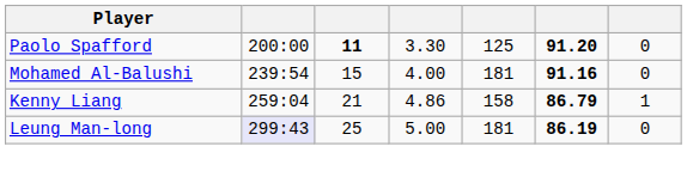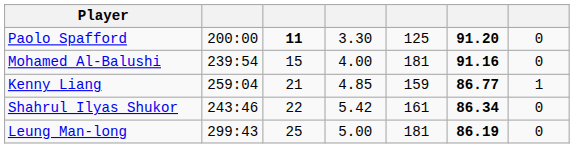 <table class="wikitable sortable" style="text-align:center;">
 <tr>
 <th style="width:175px;">Player</th>
 <th style="width:50px;"></th>
 <th style="width:50px;"></th>
 <th style="width:50px;"></th>
 <th style="width:50px;"></th>
 <th style="width:50px;"></th>
 <th style="width:50px;"></th>
 </tr>
 <tr>
 <td style="text-align:left;"> <a href='#'>Paolo Spafford</a></td>
 <td>200:00</td>
 <td><strong>11</strong></td>
 <td>3.30</td>
 <td>125</td>
 <td><strong>91.20</strong></td>
 <td>0</td>
 </tr>
 <tr>
 <td style="text-align:left;"> <a href='#'>Mohamed Al-Balushi</a></td>
 <td>239:54</td>
 <td>15</td>
 <td>4.00</td>
 <td>181</td>
 <td><strong>91.16</strong></td>
 <td>0</td>
 </tr>
 <tr>
 <td style="text-align:left;"> <a href='#'>Kenny Liang</a></td>
 <td>259:04</td>
 <td>21</td>
-<td>4.86</td>
-<td>158</td>
-<td><strong>86.79</strong></td>
+<td>4.85</td>
+<td>159</td>
+<td><strong>86.77</strong></td>
 <td>1</td>
 </tr>
 <tr>
+<td style="text-align:left;"> <a href='#'>Shahrul Ilyas Shukor</a></td>
+<td>243:46</td>
+<td>22</td>
+<td>5.42</td>
+<td>161</td>
+<td><strong>86.34</strong></td>
+<td>0</td>
+</tr>
+<tr>
 <td style="text-align:left;"> <a href='#'>Leung Man-long</a></td>
-<td style="background: lavender;">299:43</td>
+<td>299:43</td>
 <td>25</td>
 <td>5.00</td>
 <td>181</td>
 <td><strong>86.19</strong></td>
 <td>0</td>
 </tr>
 </table>
